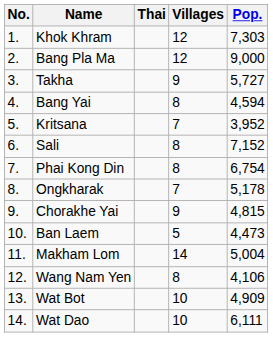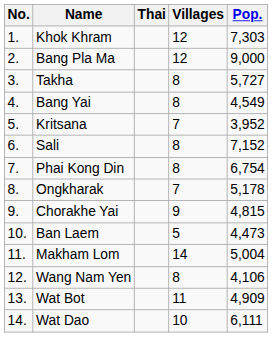 <table class="wikitable sortable">
 <tr>
 <th>No.</th>
 <th>Name</th>
 <th>Thai</th>
 <th>Villages</th>
 <th><a href='#'>Pop.</a></th>
 </tr>
 <tr>
 <td>1.</td>
 <td>Khok Khram</td>
 <td></td>
 <td>12</td>
 <td>7,303</td>
 </tr>
 <tr>
 <td>2.</td>
 <td>Bang Pla Ma</td>
 <td></td>
 <td>12</td>
 <td>9,000</td>
 </tr>
 <tr>
 <td>3.</td>
 <td>Takha</td>
 <td></td>
-<td>9</td>
+<td>8</td>
 <td>5,727</td>
 </tr>
 <tr>
 <td>4.</td>
 <td>Bang Yai</td>
 <td></td>
 <td>8</td>
-<td>4,594</td>
+<td>4,549</td>
 </tr>
 <tr>
 <td>5.</td>
 <td>Kritsana</td>
 <td></td>
 <td>7</td>
 <td>3,952</td>
 </tr>
 <tr>
 <td>6.</td>
 <td>Sali</td>
 <td></td>
 <td>8</td>
 <td>7,152</td>
 </tr>
 <tr>
 <td>7.</td>
 <td>Phai Kong Din</td>
 <td></td>
 <td>8</td>
 <td>6,754</td>
 </tr>
 <tr>
 <td>8.</td>
 <td>Ongkharak</td>
 <td></td>
 <td>7</td>
 <td>5,178</td>
 </tr>
 <tr>
 <td>9.</td>
 <td>Chorakhe Yai</td>
 <td></td>
 <td>9</td>
 <td>4,815</td>
 </tr>
 <tr>
 <td>10.</td>
 <td>Ban Laem</td>
 <td></td>
 <td>5</td>
 <td>4,473</td>
 </tr>
 <tr>
 <td>11.</td>
 <td>Makham Lom</td>
 <td></td>
 <td>14</td>
 <td>5,004</td>
 </tr>
 <tr>
 <td>12.</td>
 <td>Wang Nam Yen</td>
 <td></td>
 <td>8</td>
 <td>4,106</td>
 </tr>
 <tr>
 <td>13.</td>
 <td>Wat Bot</td>
 <td></td>
-<td>10</td>
+<td>11</td>
 <td>4,909</td>
 </tr>
 <tr>
 <td>14.</td>
 <td>Wat Dao</td>
 <td></td>
 <td>10</td>
 <td>6,111</td>
 </tr>
 </table>
